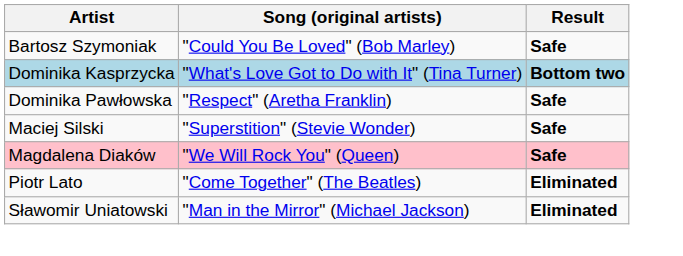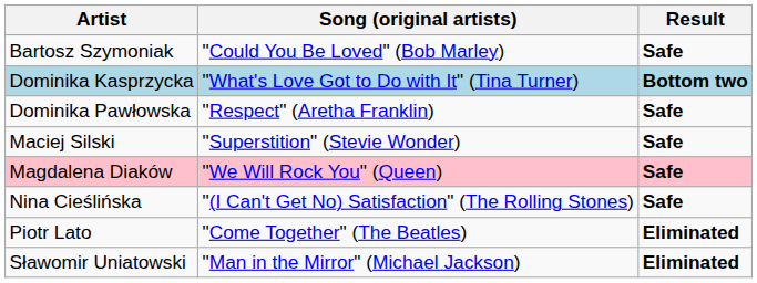 <table class=wikitable>
 <tr>
 <th>Artist</th>
 <th>Song (original artists)</th>
 <th>Result</th>
 </tr>
 <tr>
 <td>Bartosz Szymoniak</td>
 <td>"<a href='#'>Could You Be Loved</a>" (<a href='#'>Bob Marley</a>)</td>
 <td><strong>Safe</strong></td>
 </tr>
 <tr style="background:lightblue;">
 <td>Dominika Kasprzycka</td>
 <td>"<a href='#'>What's Love Got to Do with It</a>" (<a href='#'>Tina Turner</a>)</td>
 <td><strong>Bottom two</strong></td>
 </tr>
 <tr>
 <td>Dominika Pawłowska</td>
 <td>"<a href='#'>Respect</a>" (<a href='#'>Aretha Franklin</a>)</td>
 <td><strong>Safe</strong></td>
 </tr>
 <tr>
 <td>Maciej Silski</td>
 <td>"<a href='#'>Superstition</a>" (<a href='#'>Stevie Wonder</a>)</td>
 <td><strong>Safe</strong></td>
 </tr>
 <tr style="background:pink;">
 <td>Magdalena Diaków</td>
 <td>"<a href='#'>We Will Rock You</a>" (<a href='#'>Queen</a>)</td>
 <td><strong>Safe</strong></td>
 </tr>
 <tr>
+<td>Nina Cieślińska</td>
+<td>"<a href='#'>(I Can't Get No) Satisfaction</a>" (<a href='#'>The Rolling Stones</a>)</td>
+<td><strong>Safe</strong></td>
+</tr>
+<tr>
 <td>Piotr Lato</td>
 <td>"<a href='#'>Come Together</a>" (<a href='#'>The Beatles</a>)</td>
 <td><strong>Eliminated</strong></td>
 </tr>
 <tr>
 <td>Sławomir Uniatowski</td>
 <td>"<a href='#'>Man in the Mirror</a>" (<a href='#'>Michael Jackson</a>)</td>
 <td><strong>Eliminated</strong></td>
 </tr>
 </table>
